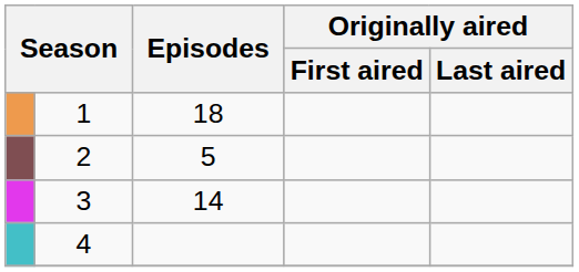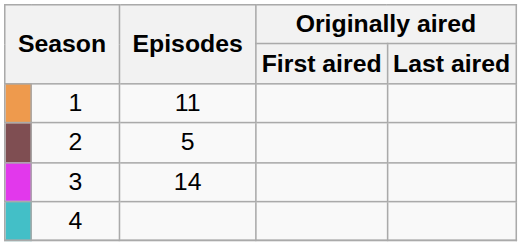 <table class="wikitable plainrowheaders" style="text-align:center;">
 <tr>
 <th scope="col" style="padding:0 8px;" colspan="2" rowspan="2">Season</th>
 <th scope="col" style="padding:0 8px;" rowspan="2">Episodes</th>
 <th scope="col" colspan="2">Originally aired</th>
 </tr>
 <tr>
 <th>First aired</th>
 <th>Last aired</th>
 </tr>
 <tr>
 <td scope="row" style="background:#EE9A4D; color:black; width:10px;"></td>
 <td>1</td>
-<td>18</td>
+<td>11</td>
 <td></td>
 <td></td>
 </tr>
 <tr>
 <td scope="row" style="background:#7F4E52; color:black; width:10px;"></td>
 <td>2</td>
 <td>5</td>
 <td></td>
 <td></td>
 </tr>
 <tr>
 <td scope="row" style="background:#E238EC; color:black; width:10px;"></td>
 <td>3</td>
 <td>14</td>
 <td></td>
 <td></td>
 </tr>
 <tr>
 <td scope="row" style="background:#43BFC7; color:black; width:10px;"></td>
 <td>4</td>
 <td></td>
 <td></td>
 <td></td>
 </tr>
 <tr>
 </tr>
 </table>
